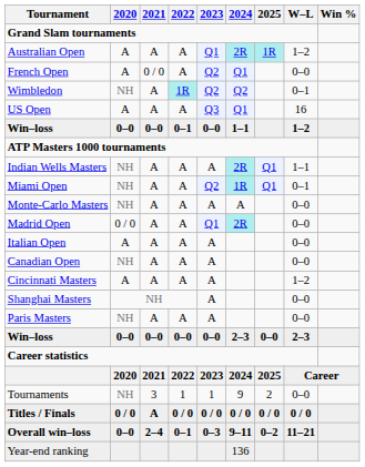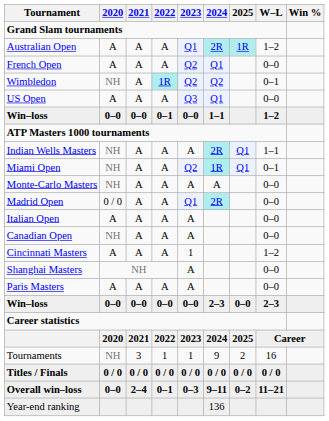 <table class=wikitable style=text-align:center;font-size:97%>
 <tr>
 <th>Tournament</th>
 <th><a href='#'>2020</a></th>
 <th><a href='#'>2021</a></th>
 <th><a href='#'>2022</a></th>
 <th><a href='#'>2023</a></th>
 <th><a href='#'>2024</a></th>
 <th>2025</th>
 <th>W–L</th>
 <th>Win %</th>
 </tr>
 <tr>
 <td colspan="8" style="text-align:left"><strong>Grand Slam tournaments</strong></td>
 <td></td>
 </tr>
 <tr>
 <td style=text-align:left><a href='#'>Australian Open</a></td>
 <td>A</td>
 <td>A</td>
 <td>A</td>
 <td bgcolor= ecf2ff><a href='#'>Q1</a></td>
 <td bgcolor=afeeee><a href='#'>2R</a></td>
 <td bgcolor=afeeee><a href='#'>1R</a></td>
 <td>1–2</td>
 <td></td>
 </tr>
 <tr>
 <td style=text-align:left><a href='#'>French Open</a></td>
 <td>A</td>
-<td>0 / 0</td>
+<td>A</td>
 <td>A</td>
 <td bgcolor= ecf2ff><a href='#'>Q2</a></td>
 <td bgcolor= ecf2ff><a href='#'>Q1</a></td>
 <td></td>
 <td>0–0</td>
 <td></td>
 </tr>
 <tr>
 <td style=text-align:left><a href='#'>Wimbledon</a></td>
 <td style=color:#767676>NH</td>
 <td>A</td>
 <td bgcolor=afeeee><a href='#'>1R</a></td>
 <td bgcolor=ecf2ff><a href='#'>Q2</a></td>
 <td bgcolor=ecf2ff><a href='#'>Q2</a></td>
 <td></td>
 <td>0–1</td>
 <td></td>
 </tr>
 <tr>
 <td style=text-align:left><a href='#'>US Open</a></td>
 <td>A</td>
 <td>A</td>
 <td>A</td>
 <td bgcolor=ecf2ff><a href='#'>Q3</a></td>
 <td bgcolor=ecf2ff><a href='#'>Q1</a></td>
 <td></td>
-<td>16</td>
+<td>0–0</td>
 <td></td>
 </tr>
 <tr style=font-weight:bold;background:#efefef>
 <td style=text-align:left>Win–loss</td>
 <td>0–0</td>
 <td>0–0</td>
 <td>0–1</td>
 <td>0–0</td>
 <td>1–1</td>
 <td></td>
 <td>1–2</td>
 <td><strong>  </strong></td>
 </tr>
 <tr>
 <td colspan="8" style="text-align:left"><strong>ATP Masters 1000 tournaments</strong></td>
 <td></td>
 </tr>
 <tr>
 <td style=text-align:left><a href='#'>Indian Wells Masters</a></td>
 <td style=color:#767676>NH</td>
 <td>A</td>
 <td>A</td>
 <td>A</td>
 <td bgcolor=afeeee><a href='#'>2R</a></td>
 <td bgcolor= ecf2ff><a href='#'>Q1</a></td>
 <td>1–1</td>
 <td></td>
 </tr>
 <tr>
 <td style=text-align:left><a href='#'>Miami Open</a></td>
 <td style=color:#767676>NH</td>
 <td>A</td>
 <td>A</td>
 <td bgcolor= ecf2ff><a href='#'>Q2</a></td>
 <td bgcolor=afeeee><a href='#'>1R</a></td>
 <td bgcolor= ecf2ff><a href='#'>Q1</a></td>
 <td>0–1</td>
 <td></td>
 </tr>
 <tr>
 <td style=text-align:left><a href='#'>Monte-Carlo Masters</a></td>
 <td style=color:#767676>NH</td>
 <td>A</td>
 <td>A</td>
 <td>A</td>
 <td>A</td>
 <td></td>
 <td>0–0</td>
 <td></td>
 </tr>
 <tr>
 <td style=text-align:left><a href='#'>Madrid Open</a></td>
 <td>0 / 0</td>
 <td>A</td>
 <td>A</td>
 <td bgcolor= ecf2ff><a href='#'>Q1</a></td>
 <td bgcolor=afeeee><a href='#'>2R</a></td>
 <td></td>
 <td>0–0</td>
 <td></td>
 </tr>
 <tr>
 <td style=text-align:left><a href='#'>Italian Open</a></td>
 <td>A</td>
 <td>A</td>
 <td>A</td>
 <td>A</td>
 <td></td>
 <td></td>
 <td>0–0</td>
 <td></td>
 </tr>
 <tr>
 <td style=text-align:left><a href='#'>Canadian Open</a></td>
 <td style=color:#767676>NH</td>
 <td>A</td>
 <td>A</td>
 <td>A</td>
 <td></td>
 <td></td>
 <td>0–0</td>
 <td></td>
 </tr>
 <tr>
 <td style=text-align:left><a href='#'>Cincinnati Masters</a></td>
 <td>A</td>
 <td>A</td>
 <td>A</td>
-<td>A</td>
+<td>1</td>
 <td></td>
 <td></td>
 <td>1–2</td>
 <td></td>
 </tr>
 <tr>
 <td style=text-align:left><a href='#'>Shanghai Masters</a></td>
 <td colspan="3" style="color:#767676">NH</td>
 <td>A</td>
 <td></td>
 <td></td>
 <td>0–0</td>
 <td></td>
 </tr>
 <tr>
 <td style=text-align:left><a href='#'>Paris Masters</a></td>
-<td style=color:#767676>NH</td>
+<td>A</td>
 <td>A</td>
 <td>A</td>
 <td>A</td>
 <td></td>
 <td></td>
 <td>0–0</td>
 <td></td>
 </tr>
 <tr style=font-weight:bold;background:#efefef>
 <td style=text-align:left>Win–loss</td>
 <td>0–0</td>
 <td>0–0</td>
 <td>0–0</td>
 <td>0–0</td>
 <td>2–3</td>
 <td>0–0</td>
 <td>2–3</td>
 <td><strong>  </strong></td>
 </tr>
 <tr>
 <td colspan="8" style="text-align:left"><strong>Career statistics</strong></td>
 <td></td>
 </tr>
 <tr>
 <th></th>
 <th>2020</th>
 <th>2021</th>
 <th>2022</th>
 <th>2023</th>
 <th>2024</th>
 <th>2025</th>
 <td colspan=2 bgcolor=efefef style=font-weight:bold>Career</td>
 </tr>
 <tr style=background:efefef>
 <td style=text-align:left>Tournaments</td>
 <td style=color:#767676>NH</td>
 <td>3</td>
 <td>1</td>
 <td>1</td>
 <td>9</td>
 <td>2</td>
-<td>0–0</td>
+<td>16</td>
 <td></td>
 </tr>
 <tr style=font-weight:bold;background:#efefef>
 <td style=text-align:left>Titles / Finals</td>
 <td>0 / 0</td>
-<td>A</td>
+<td>0 / 0</td>
 <td>0 / 0</td>
 <td>0 / 0</td>
 <td>0 / 0</td>
 <td>0 / 0</td>
 <td>0 / 0</td>
 <td></td>
 </tr>
 <tr style=font-weight:bold;background:#efefef>
 <td style=text-align:left>Overall win–loss</td>
 <td>0–0</td>
 <td>2–4</td>
 <td>0–1</td>
 <td>0–3</td>
 <td>9–11</td>
 <td>0–2</td>
 <td>11–21</td>
 <td><strong>  </strong></td>
 </tr>
 <tr style=background:#efefef>
 <td style=text-align:left>Year-end ranking</td>
 <td></td>
 <td></td>
 <td></td>
 <td></td>
 <td>136</td>
 <td></td>
 <td></td>
 <td></td>
 </tr>
 </table>
